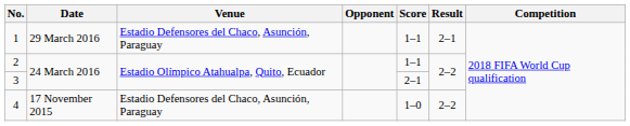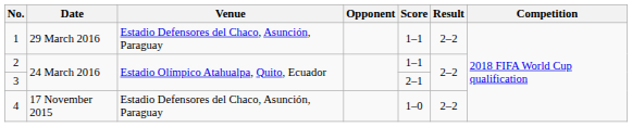 <table class="wikitable sortable">
 <tr>
 <th scope="col">No.</th>
 <th scope="col">Date</th>
 <th scope="col">Venue</th>
 <th scope="col">Opponent</th>
 <th scope="col">Score</th>
 <th scope="col">Result</th>
 <th scope="col">Competition</th>
 </tr>
 <tr>
 <td align="center">1</td>
 <td>29 March 2016</td>
 <td><a href='#'>Estadio Defensores del Chaco</a>, <a href='#'>Asunción</a>, Paraguay</td>
 <td></td>
 <td align="center">1–1</td>
-<td align="center">2–1</td>
+<td align="center">2–2</td>
 <td rowspan="4"><a href='#'>2018 FIFA World Cup qualification</a></td>
 </tr>
 <tr>
 <td align="center">2</td>
 <td rowspan="2">24 March 2016</td>
 <td rowspan="2"><a href='#'>Estadio Olímpico Atahualpa</a>, <a href='#'>Quito</a>, Ecuador</td>
 <td rowspan="2"></td>
 <td align="center">1–1</td>
 <td rowspan="2" align="center">2–2</td>
 </tr>
 <tr>
 <td align="center">3</td>
 <td align="center">2–1</td>
 </tr>
 <tr>
 <td align="center">4</td>
 <td>17 November 2015</td>
 <td>Estadio Defensores del Chaco, Asunción, Paraguay</td>
 <td></td>
 <td align="center">1–0</td>
 <td align="center">2–2</td>
 </tr>
 </table>
